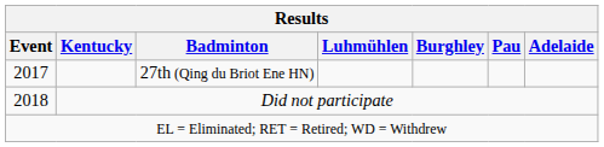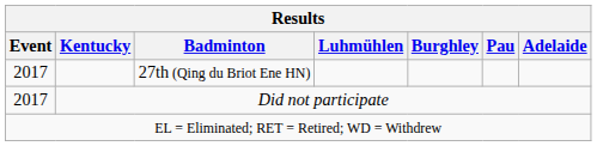 <table class="wikitable" style="text-align:center">
 <tr>
 <th colspan=13 align=center><strong>Results</strong></th>
 </tr>
 <tr>
 <th>Event</th>
 <th><a href='#'>Kentucky</a></th>
 <th><a href='#'>Badminton</a></th>
 <th><a href='#'>Luhmühlen</a></th>
 <th><a href='#'>Burghley</a></th>
 <th><a href='#'>Pau</a></th>
 <th><a href='#'>Adelaide</a></th>
 </tr>
 <tr>
 <td>2017</td>
 <td></td>
 <td>27th<small> (Qing du Briot Ene HN)</small></td>
 <td></td>
 <td></td>
 <td></td>
 <td></td>
 </tr>
 <tr>
-<td>2018</td>
+<td>2017</td>
 <td colspan="6"><em>Did not participate</em></td>
 </tr>
 <tr>
 <td colspan=13 align=center><small> EL = Eliminated; RET = Retired; WD = Withdrew </small></td>
 </tr>
 </table>
